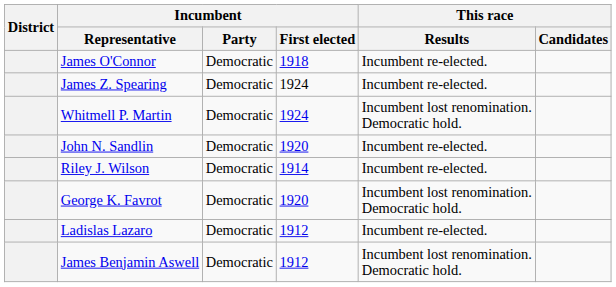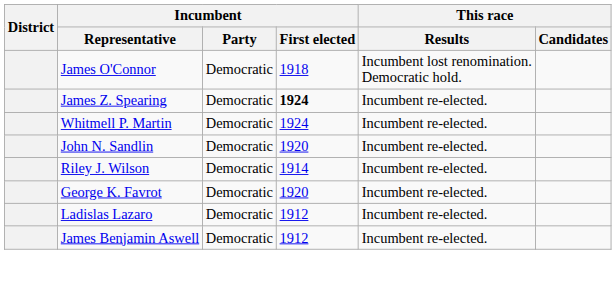 <table class=wikitable>
 <tr>
 <th rowspan=2>District</th>
 <th colspan=3>Incumbent</th>
 <th colspan=2>This race</th>
 </tr>
 <tr>
 <th>Representative</th>
 <th>Party</th>
 <th>First elected</th>
 <th>Results</th>
 <th>Candidates</th>
 </tr>
 <tr>
 <th></th>
 <td><a href='#'>James O'Connor</a></td>
 <td>Democratic</td>
 <td><a href='#'>1918</a></td>
-<td>Incumbent re-elected.</td>
+<td>Incumbent lost renomination.<br>Democratic hold.</td>
 <td nowrap></td>
 </tr>
 <tr>
 <th></th>
 <td><a href='#'>James Z. Spearing</a></td>
 <td>Democratic</td>
-<td>1924 </td>
+<td><strong>1924 </strong></td>
 <td>Incumbent re-elected.</td>
 <td nowrap></td>
 </tr>
 <tr>
 <th></th>
 <td><a href='#'>Whitmell P. Martin</a></td>
 <td>Democratic</td>
 <td><a href='#'>1924</a></td>
-<td>Incumbent lost renomination.<br>Democratic hold.</td>
+<td>Incumbent re-elected.</td>
 <td nowrap></td>
 </tr>
 <tr>
 <th></th>
 <td><a href='#'>John N. Sandlin</a></td>
 <td>Democratic</td>
 <td><a href='#'>1920</a></td>
 <td>Incumbent re-elected.</td>
 <td nowrap></td>
 </tr>
 <tr>
 <th></th>
 <td><a href='#'>Riley J. Wilson</a></td>
 <td>Democratic</td>
 <td><a href='#'>1914</a></td>
 <td>Incumbent re-elected.</td>
 <td nowrap></td>
 </tr>
 <tr>
 <th></th>
 <td><a href='#'>George K. Favrot</a></td>
 <td>Democratic</td>
 <td><a href='#'>1920</a></td>
-<td>Incumbent lost renomination.<br>Democratic hold.</td>
+<td>Incumbent re-elected.</td>
 <td nowrap></td>
 </tr>
 <tr>
 <th></th>
 <td><a href='#'>Ladislas Lazaro</a></td>
 <td>Democratic</td>
 <td><a href='#'>1912</a></td>
 <td>Incumbent re-elected.</td>
 <td nowrap></td>
 </tr>
 <tr>
 <th></th>
 <td><a href='#'>James Benjamin Aswell</a></td>
 <td>Democratic</td>
 <td><a href='#'>1912</a></td>
-<td>Incumbent lost renomination.<br>Democratic hold.</td>
+<td>Incumbent re-elected.</td>
 <td nowrap></td>
 </tr>
 </table>
